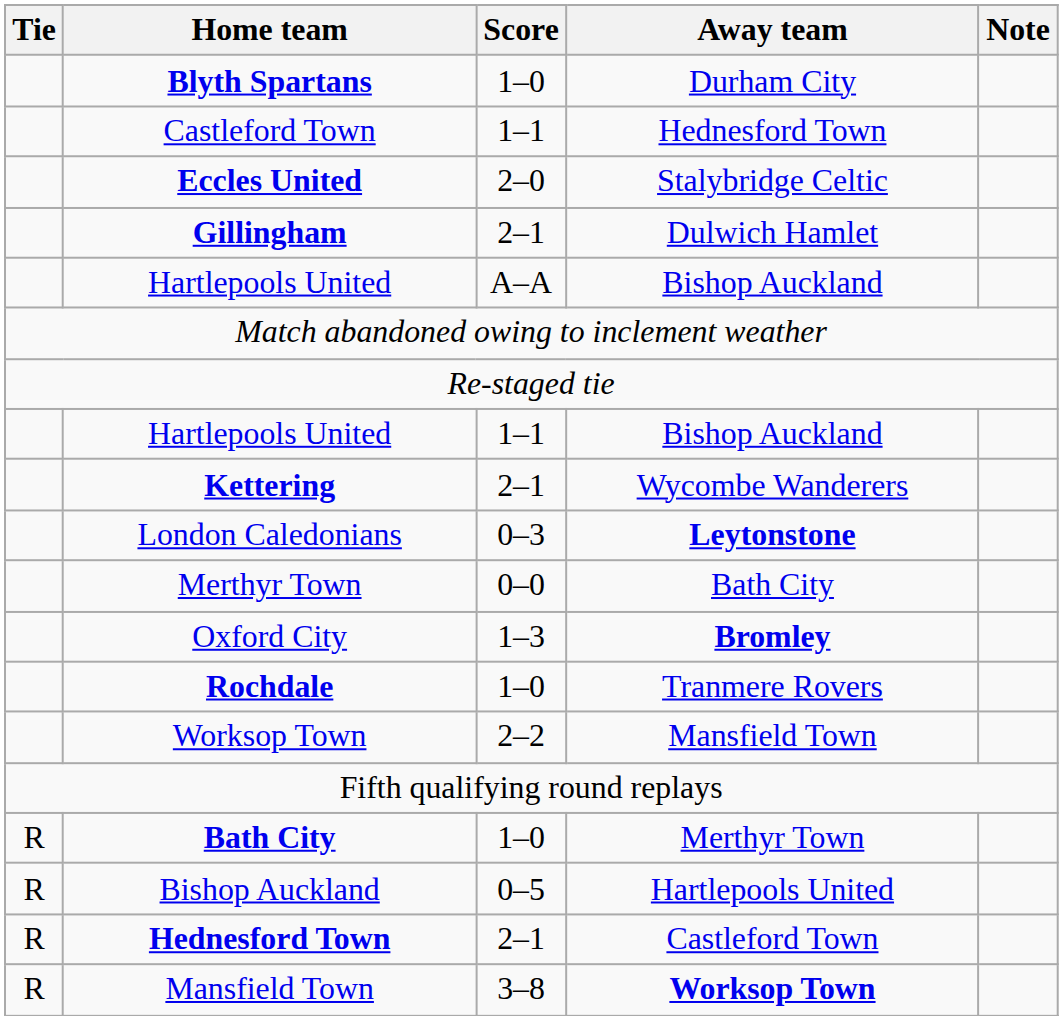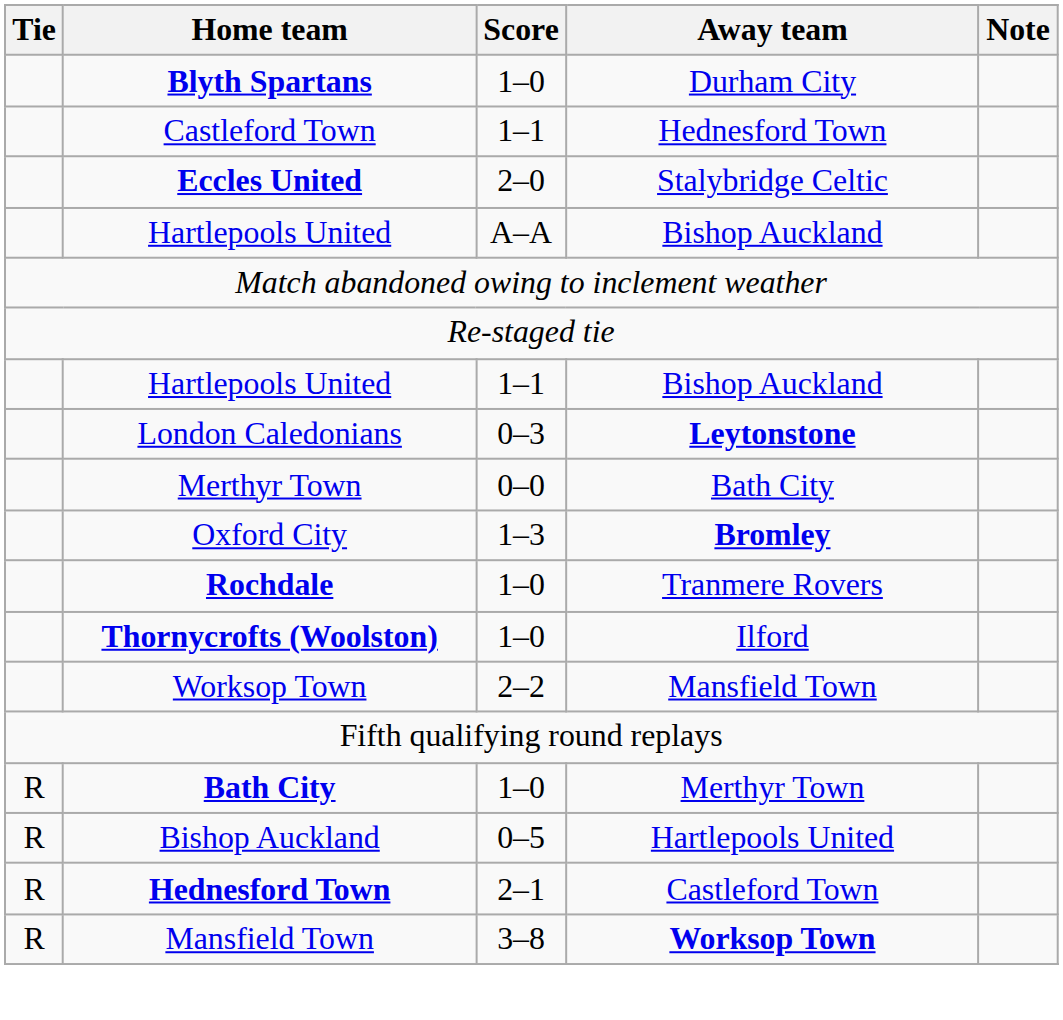 <table class="wikitable" style="text-align:center;">
 <tr>
 <th width=20>Tie</th>
 <th width=200>Home team</th>
 <th width=20>Score</th>
 <th width=200>Away team</th>
 <th width=25>Note</th>
 </tr>
 <tr>
 <td></td>
 <td><strong><a href='#'>Blyth Spartans</a></strong></td>
 <td>1–0</td>
 <td><a href='#'>Durham City</a></td>
 <td></td>
 </tr>
 <tr>
 <td></td>
 <td><a href='#'>Castleford Town</a></td>
 <td>1–1</td>
 <td><a href='#'>Hednesford Town</a></td>
 <td></td>
 </tr>
 <tr>
 <td></td>
 <td><strong><a href='#'>Eccles United</a></strong></td>
 <td>2–0</td>
 <td><a href='#'>Stalybridge Celtic</a></td>
 <td></td>
 </tr>
 <tr>
 <td></td>
-<td><strong><a href='#'>Gillingham</a></strong></td>
-<td>2–1</td>
-<td><a href='#'>Dulwich Hamlet</a></td>
-<td></td>
-</tr>
-<tr>
-<td></td>
 <td><a href='#'>Hartlepools United</a></td>
 <td>A–A</td>
 <td><a href='#'>Bishop Auckland</a></td>
 <td></td>
 </tr>
 <tr>
 <td colspan="5"><em>Match abandoned owing to inclement weather</em></td>
 </tr>
 <tr>
 <td colspan="5"><em>Re-staged tie</em></td>
 </tr>
 <tr>
 <td></td>
 <td><a href='#'>Hartlepools United</a></td>
 <td>1–1</td>
 <td><a href='#'>Bishop Auckland</a></td>
-<td></td>
-</tr>
-<tr>
-<td></td>
-<td><strong><a href='#'>Kettering</a></strong></td>
-<td>2–1</td>
-<td><a href='#'>Wycombe Wanderers</a></td>
 <td></td>
 </tr>
 <tr>
 <td></td>
 <td><a href='#'>London Caledonians</a></td>
 <td>0–3</td>
 <td><strong><a href='#'>Leytonstone</a></strong></td>
 <td></td>
 </tr>
 <tr>
 <td></td>
 <td><a href='#'>Merthyr Town</a></td>
 <td>0–0</td>
 <td><a href='#'>Bath City</a></td>
 <td></td>
 </tr>
 <tr>
 <td></td>
 <td><a href='#'>Oxford City</a></td>
 <td>1–3</td>
 <td><strong><a href='#'>Bromley</a></strong></td>
 <td></td>
 </tr>
 <tr>
 <td></td>
 <td><strong><a href='#'>Rochdale</a></strong></td>
 <td>1–0</td>
 <td><a href='#'>Tranmere Rovers</a></td>
+<td></td>
+</tr>
+<tr>
+<td></td>
+<td><strong><a href='#'>Thornycrofts (Woolston)</a></strong></td>
+<td>1–0</td>
+<td><a href='#'>Ilford</a></td>
 <td></td>
 </tr>
 <tr>
 <td></td>
 <td><a href='#'>Worksop Town</a></td>
 <td>2–2</td>
 <td><a href='#'>Mansfield Town</a></td>
 <td></td>
 </tr>
 <tr>
 <td colspan="5">Fifth qualifying round replays</td>
 </tr>
 <tr>
 <td>R</td>
 <td><strong><a href='#'>Bath City</a></strong></td>
 <td>1–0</td>
 <td><a href='#'>Merthyr Town</a></td>
 <td></td>
 </tr>
 <tr>
 <td>R</td>
 <td><a href='#'>Bishop Auckland</a></td>
 <td>0–5</td>
 <td><a href='#'>Hartlepools United</a></td>
 <td></td>
 </tr>
 <tr>
 <td>R</td>
 <td><strong><a href='#'>Hednesford Town</a></strong></td>
 <td>2–1</td>
 <td><a href='#'>Castleford Town</a></td>
 <td></td>
 </tr>
 <tr>
 <td>R</td>
 <td><a href='#'>Mansfield Town</a></td>
 <td>3–8</td>
 <td><strong><a href='#'>Worksop Town</a></strong></td>
 <td></td>
 </tr>
 <tr>
 </tr>
 </table>
